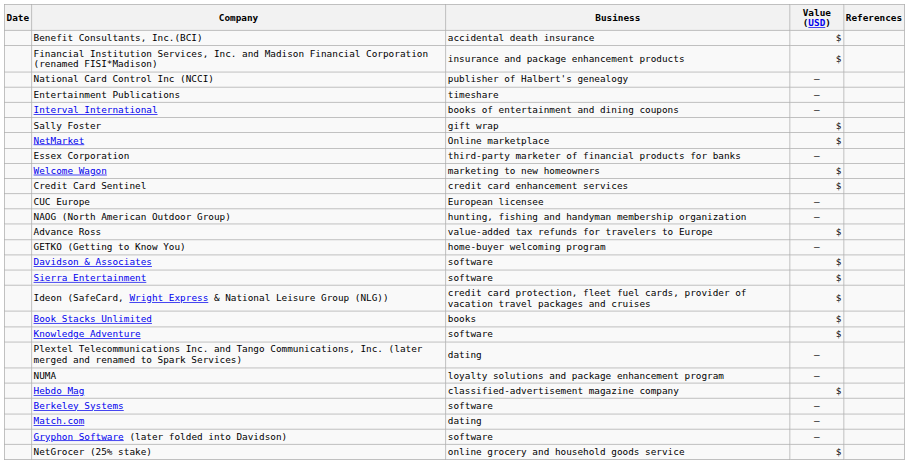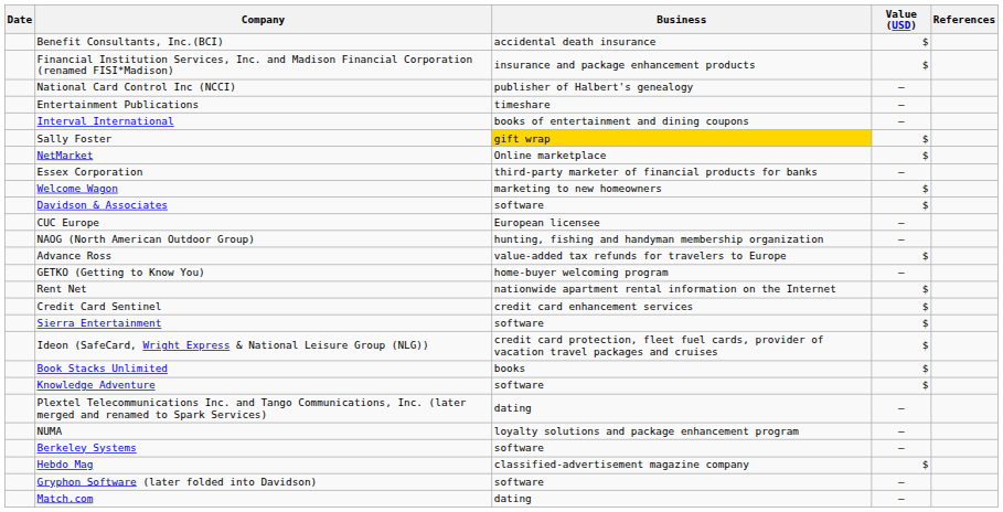 <table class="wikitable sortable">
 <tr>
 <th>Date</th>
 <th>Company</th>
 <th>Business</th>
 <th>Value (<a href='#'>USD</a>)</th>
 <th class="unsortable">References</th>
 </tr>
 <tr>
 <td></td>
 <td>Benefit Consultants, Inc.(BCI)</td>
 <td>accidental death insurance</td>
 <td align="right">$</td>
 <td style="text-align:center;"></td>
 </tr>
 <tr>
 <td></td>
 <td>Financial Institution Services, Inc. and Madison Financial Corporation (renamed FISI*Madison)</td>
 <td>insurance and package enhancement products</td>
 <td align="right">$</td>
 <td style="text-align:center;"></td>
 </tr>
 <tr>
 <td></td>
 <td>National Card Control Inc (NCCI)</td>
 <td>publisher of Halbert's genealogy</td>
 <td style="text-align:center;">—</td>
 <td style="text-align:center;"></td>
 </tr>
 <tr>
 <td></td>
 <td>Entertainment Publications</td>
 <td>timeshare</td>
 <td style="text-align:center;">—</td>
 <td style="text-align:center;"></td>
 </tr>
 <tr>
 <td></td>
 <td><a href='#'>Interval International</a></td>
 <td>books of entertainment and dining coupons</td>
 <td style="text-align:center;">—</td>
 <td style="text-align:center;"></td>
 </tr>
 <tr>
 <td></td>
 <td>Sally Foster</td>
-<td>gift wrap</td>
+<td style="background: gold;">gift wrap</td>
 <td align="right">$</td>
 <td style="text-align:center;"></td>
 </tr>
 <tr>
 <td></td>
 <td><a href='#'>NetMarket</a></td>
 <td>Online marketplace</td>
 <td align="right">$</td>
 <td style="text-align:center;"></td>
 </tr>
 <tr>
 <td></td>
 <td>Essex Corporation</td>
 <td>third-party marketer of financial products for banks</td>
 <td style="text-align:center;">—</td>
 <td style="text-align:center;"></td>
 </tr>
 <tr>
 <td></td>
 <td><a href='#'>Welcome Wagon</a></td>
 <td>marketing to new homeowners</td>
 <td align="right">$</td>
 <td style="text-align:center;"></td>
 </tr>
 <tr>
 <td></td>
-<td>Credit Card Sentinel</td>
-<td>credit card enhancement services</td>
+<td><a href='#'>Davidson & Associates</a></td>
+<td>software</td>
 <td align="right">$</td>
 <td style="text-align:center;"></td>
 </tr>
 <tr>
 <td></td>
 <td>CUC Europe</td>
 <td>European licensee</td>
 <td style="text-align:center;">—</td>
 <td style="text-align:center;"></td>
 </tr>
 <tr>
 <td></td>
 <td>NAOG (North American Outdoor Group)</td>
 <td>hunting, fishing and handyman membership organization</td>
 <td style="text-align:center;">—</td>
 <td style="text-align:center;"></td>
 </tr>
 <tr>
 <td></td>
 <td>Advance Ross</td>
 <td>value-added tax refunds for travelers to Europe</td>
 <td align="right">$</td>
 <td style="text-align:center;"></td>
 </tr>
 <tr>
 <td></td>
 <td>GETKO (Getting to Know You)</td>
 <td>home-buyer welcoming program</td>
 <td style="text-align:center;">—</td>
 <td style="text-align:center;"></td>
 </tr>
 <tr>
 <td></td>
-<td><a href='#'>Davidson & Associates</a></td>
-<td>software</td>
+<td>Rent Net</td>
+<td>nationwide apartment rental information on the Internet</td>
+<td align="right">$</td>
+<td style="text-align:center;"></td>
+</tr>
+<tr>
+<td></td>
+<td>Credit Card Sentinel</td>
+<td>credit card enhancement services</td>
 <td align="right">$</td>
 <td style="text-align:center;"></td>
 </tr>
 <tr>
 <td></td>
 <td><a href='#'>Sierra Entertainment</a></td>
 <td>software</td>
 <td align="right">$</td>
 <td style="text-align:center;"></td>
 </tr>
 <tr>
 <td></td>
 <td>Ideon (SafeCard, <a href='#'>Wright Express</a> & National Leisure Group (NLG))</td>
 <td>credit card protection, fleet fuel cards, provider of vacation travel packages and cruises</td>
 <td align="right">$</td>
 <td style="text-align:center;"></td>
 </tr>
 <tr>
 <td></td>
 <td><a href='#'>Book Stacks Unlimited</a></td>
 <td>books</td>
 <td align="right">$</td>
 <td style="text-align:center;"></td>
 </tr>
 <tr>
 <td></td>
 <td><a href='#'>Knowledge Adventure</a></td>
 <td>software</td>
 <td align="right">$</td>
 <td style="text-align:center;"></td>
 </tr>
 <tr>
 <td></td>
 <td>Plextel Telecommunications Inc. and Tango Communications, Inc. (later merged and renamed to Spark Services)</td>
 <td>dating</td>
 <td style="text-align:center;">—</td>
 <td style="text-align:center;"></td>
 </tr>
 <tr>
 <td></td>
 <td>NUMA</td>
 <td>loyalty solutions and package enhancement program</td>
 <td style="text-align:center;">—</td>
 <td style="text-align:center;"></td>
 </tr>
 <tr>
 <td></td>
+<td><a href='#'>Berkeley Systems</a></td>
+<td>software</td>
+<td style="text-align:center;">—</td>
+<td style="text-align:center;"></td>
+</tr>
+<tr>
+<td></td>
 <td><a href='#'>Hebdo Mag</a></td>
 <td>classified-advertisement magazine company</td>
 <td align="right">$</td>
 <td style="text-align:center;"></td>
 </tr>
 <tr>
 <td></td>
-<td><a href='#'>Berkeley Systems</a></td>
+<td><a href='#'>Gryphon Software</a> (later folded into Davidson)</td>
 <td>software</td>
 <td style="text-align:center;">—</td>
 <td style="text-align:center;"></td>
 </tr>
 <tr>
 <td></td>
 <td><a href='#'>Match.com</a></td>
 <td>dating</td>
 <td style="text-align:center;">—</td>
 <td style="text-align:center;"></td>
 </tr>
-<tr>
-<td></td>
-<td><a href='#'>Gryphon Software</a> (later folded into Davidson)</td>
-<td>software</td>
-<td style="text-align:center;">—</td>
-<td style="text-align:center;"></td>
-</tr>
-<tr>
-<td></td>
-<td>NetGrocer (25% stake)</td>
-<td>online grocery and household goods service</td>
-<td align="right">$</td>
-<td style="text-align:center;"></td>
-</tr>
 </table>
